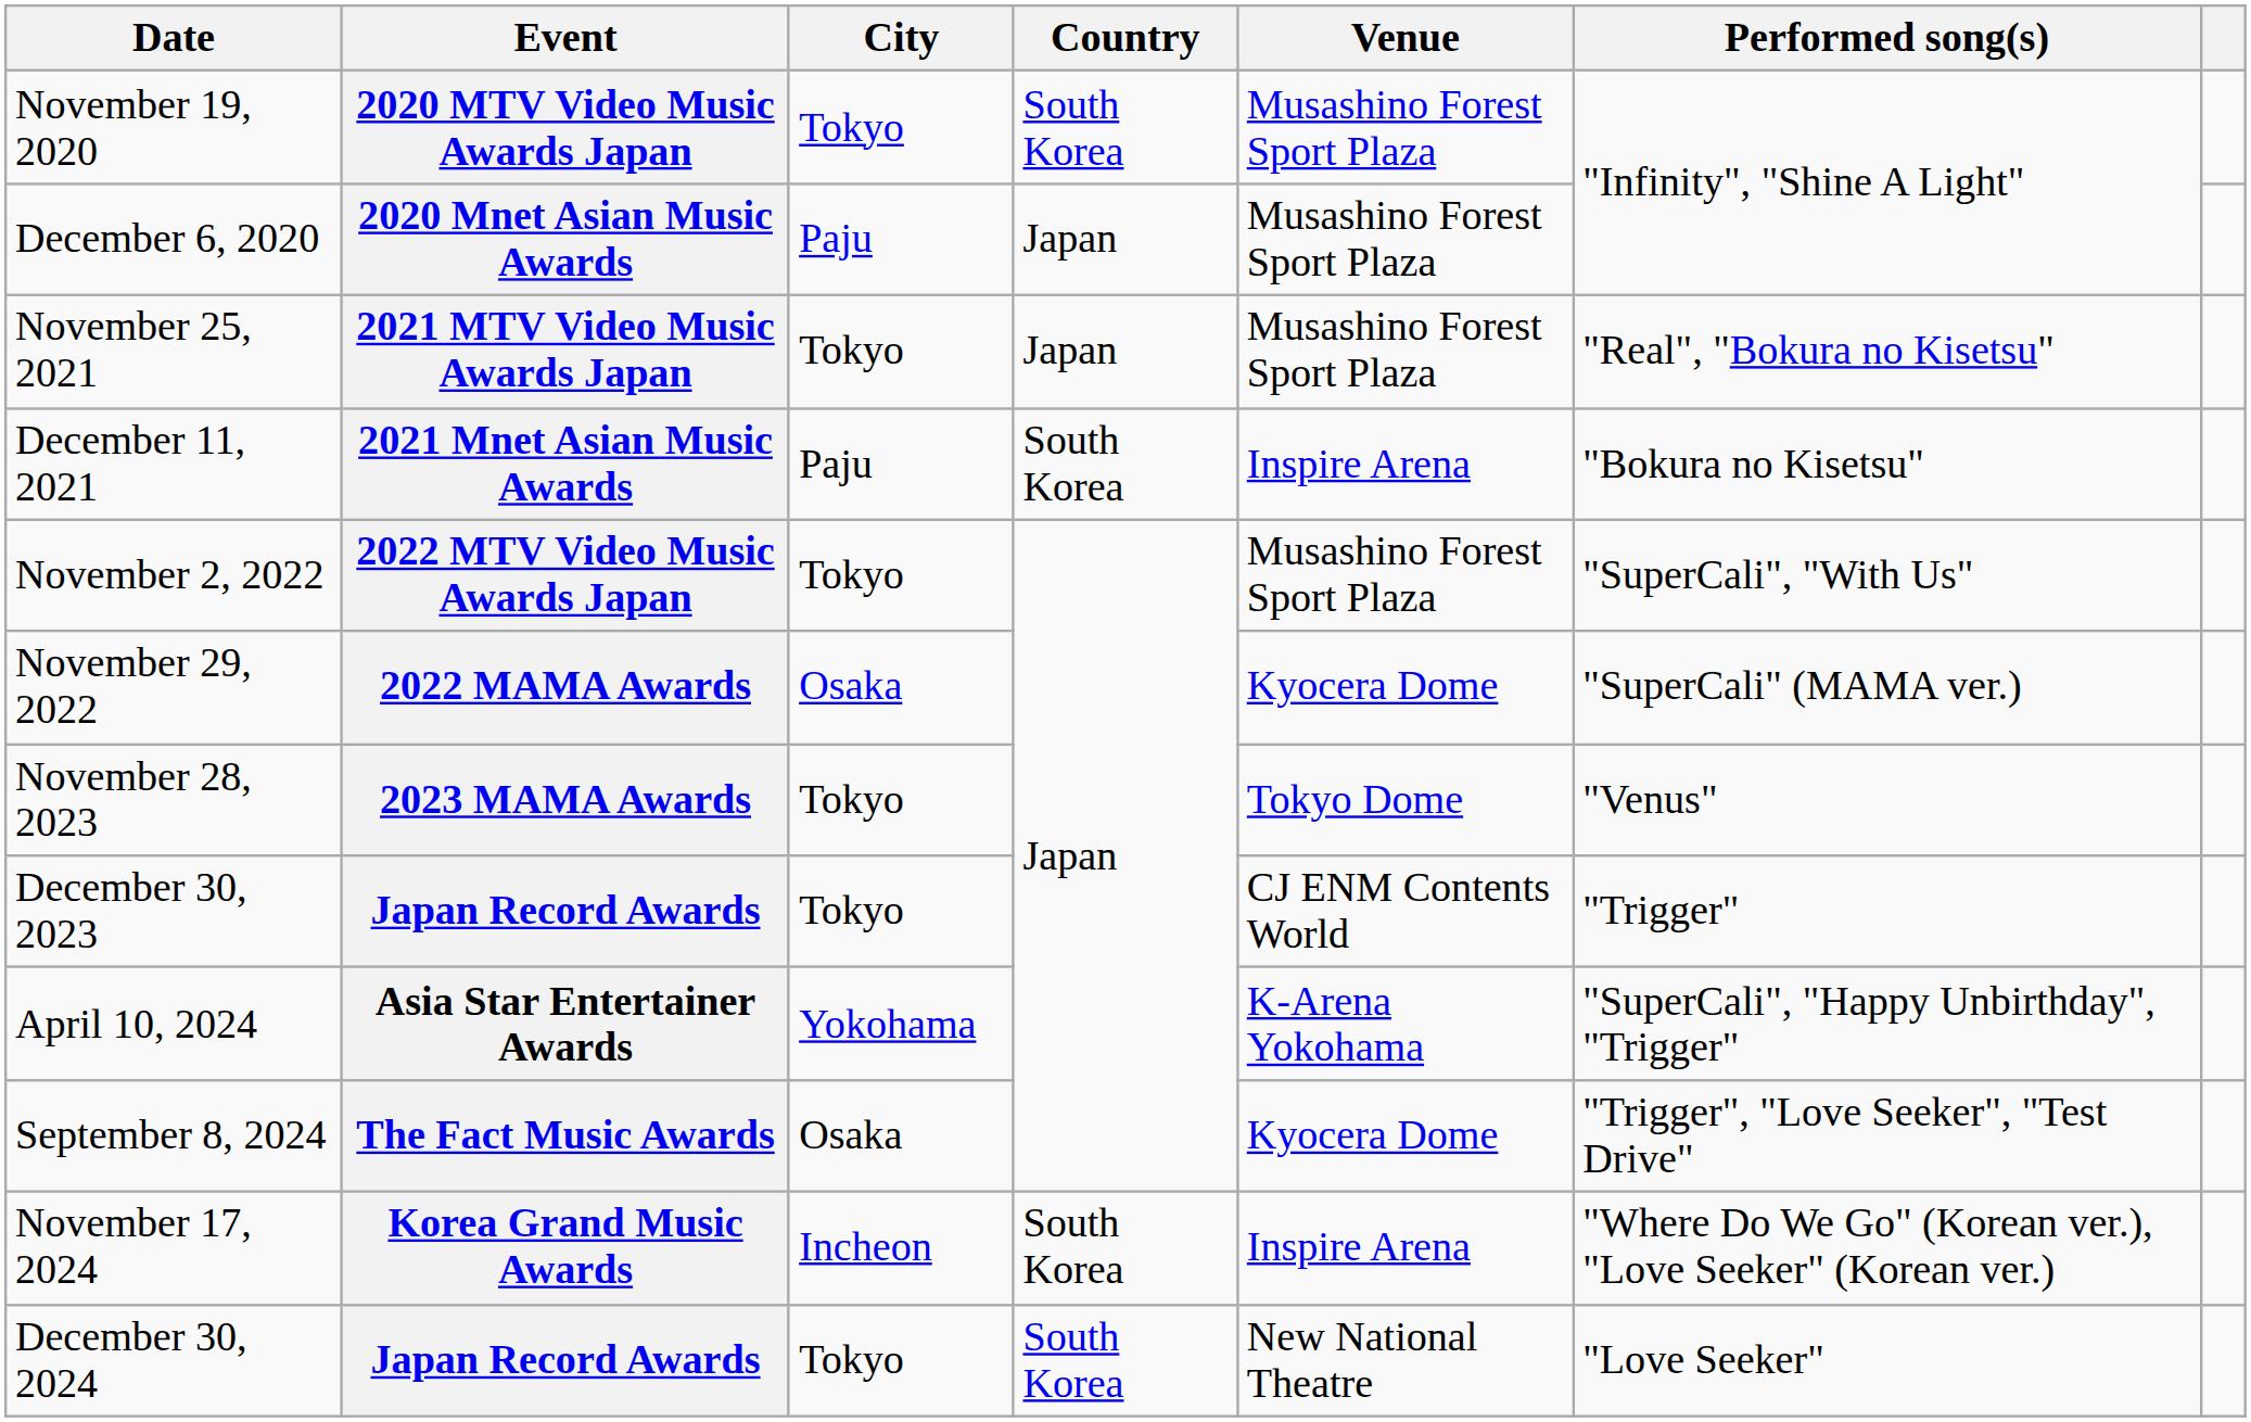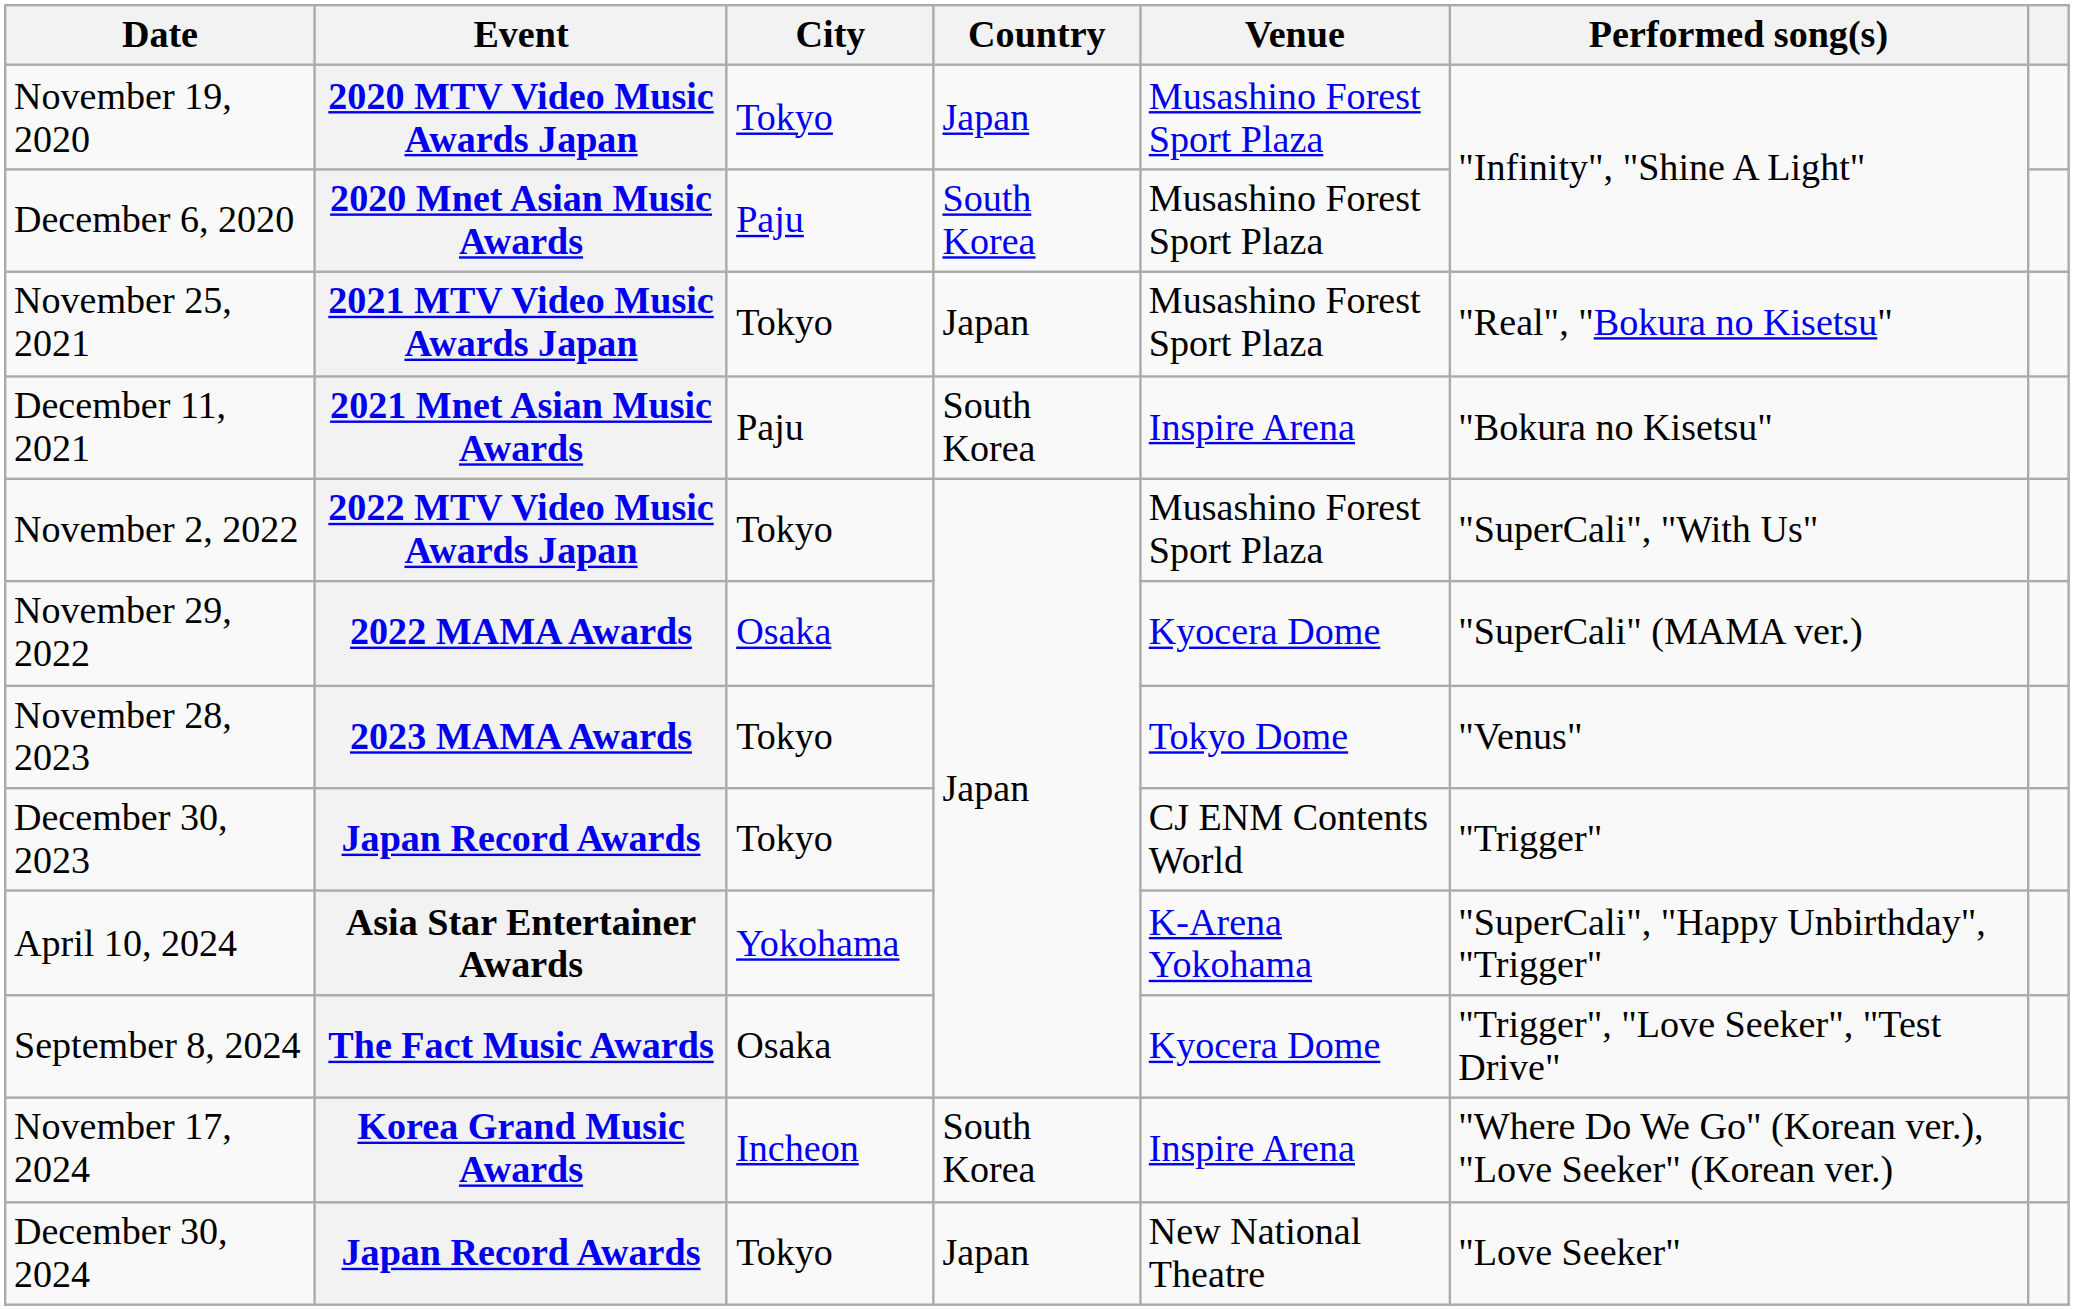 <table class="wikitable sortable plainrowheaders">
 <tr>
 <th scope="col" style="width:15%;">Date</th>
 <th scope="col" style="width:20%;">Event</th>
 <th scope="col" style="width:10%;">City</th>
 <th scope="col" style="width:10%;">Country</th>
 <th scope="col" style="width:15%;">Venue</th>
 <th scope="col">Performed song(s)</th>
 <th scope="col" style="width:2%;" class="unsortable"></th>
 </tr>
 <tr>
 <td>November 19, 2020</td>
 <th scope="row"><a href='#'>2020 MTV Video Music Awards Japan</a></th>
 <td><a href='#'>Tokyo</a></td>
-<td><a href='#'>South Korea</a></td>
+<td><a href='#'>Japan</a></td>
 <td><a href='#'>Musashino Forest Sport Plaza</a></td>
 <td rowspan="2">"Infinity", "Shine A Light"</td>
 <td style="text-align:center;"></td>
 </tr>
 <tr>
 <td>December 6, 2020</td>
 <th scope="row"><a href='#'>2020 Mnet Asian Music Awards</a></th>
 <td><a href='#'>Paju</a></td>
-<td>Japan</td>
+<td><a href='#'>South Korea</a></td>
 <td>Musashino Forest Sport Plaza</td>
 <td style="text-align:center;"></td>
 </tr>
 <tr>
 <td>November 25, 2021</td>
 <th scope="row"><a href='#'>2021 MTV Video Music Awards Japan</a></th>
 <td>Tokyo</td>
 <td>Japan</td>
 <td>Musashino Forest Sport Plaza</td>
 <td>"Real", "<a href='#'>Bokura no Kisetsu</a>"</td>
 <td style="text-align:center;"></td>
 </tr>
 <tr>
 <td>December 11, 2021</td>
 <th scope="row"><a href='#'>2021 Mnet Asian Music Awards</a></th>
 <td>Paju</td>
 <td>South Korea</td>
 <td><a href='#'>Inspire Arena</a></td>
 <td>"Bokura no Kisetsu"</td>
 <td style="text-align:center;"></td>
 </tr>
 <tr>
 <td>November 2, 2022</td>
 <th scope="row"><a href='#'>2022 MTV Video Music Awards Japan</a></th>
 <td>Tokyo</td>
 <td rowspan=6>Japan</td>
 <td>Musashino Forest Sport Plaza</td>
 <td>"SuperCali", "With Us"</td>
 <td style="text-align:center;"></td>
 </tr>
 <tr>
 <td>November 29, 2022</td>
 <th scope="row"><a href='#'>2022 MAMA Awards</a></th>
 <td><a href='#'>Osaka</a></td>
 <td><a href='#'>Kyocera Dome</a></td>
 <td>"SuperCali" (MAMA ver.)</td>
 <td style="text-align:center;"></td>
 </tr>
 <tr>
 <td>November 28, 2023</td>
 <th scope="row"><a href='#'>2023 MAMA Awards</a></th>
 <td>Tokyo</td>
 <td><a href='#'>Tokyo Dome</a></td>
 <td>"Venus"</td>
 <td style="text-align:center;"></td>
 </tr>
 <tr>
 <td>December 30, 2023</td>
 <th scope="row"><a href='#'>Japan Record Awards</a></th>
 <td>Tokyo</td>
 <td>CJ ENM Contents World</td>
 <td>"Trigger"</td>
 <td style="text-align:center;"></td>
 </tr>
 <tr>
 <td>April 10, 2024</td>
 <th scope="row">Asia Star Entertainer Awards</th>
 <td><a href='#'>Yokohama</a></td>
 <td><a href='#'>K-Arena Yokohama</a></td>
 <td>"SuperCali", "Happy Unbirthday", "Trigger"</td>
 <td style="text-align:center;"></td>
 </tr>
 <tr>
 <td>September 8, 2024</td>
 <th scope="row"><a href='#'>The Fact Music Awards</a></th>
 <td>Osaka</td>
 <td><a href='#'>Kyocera Dome</a></td>
 <td>"Trigger", "Love Seeker", "Test Drive"</td>
 <td style="text-align:center;"></td>
 </tr>
 <tr>
 <td>November 17, 2024</td>
 <th scope="row"><a href='#'>Korea Grand Music Awards</a></th>
 <td><a href='#'>Incheon</a></td>
 <td>South Korea</td>
 <td><a href='#'>Inspire Arena</a></td>
 <td>"Where Do We Go" (Korean ver.), "Love Seeker" (Korean ver.)</td>
 <td style="text-align:center;"></td>
 </tr>
 <tr>
 <td>December 30, 2024</td>
 <th scope="row"><a href='#'>Japan Record Awards</a></th>
 <td>Tokyo</td>
-<td><a href='#'>South Korea</a></td>
+<td>Japan</td>
 <td>New National Theatre</td>
 <td>"Love Seeker"</td>
 <td style="text-align:center;"></td>
 </tr>
 </table>
